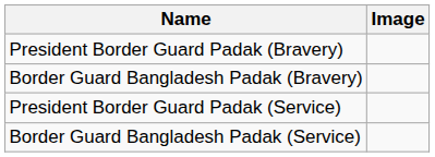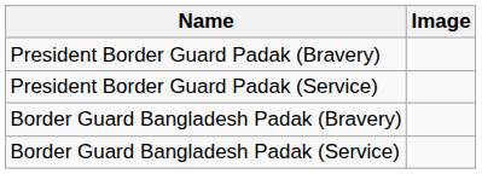 <table class="wikitable">
 <tr>
 <th>Name</th>
 <th>Image</th>
 </tr>
 <tr>
 <td>President Border Guard Padak (Bravery)</td>
 <td></td>
 </tr>
 <tr>
-<td>Border Guard Bangladesh Padak (Bravery)</td>
+<td>President Border Guard Padak (Service)</td>
 <td></td>
 </tr>
 <tr>
-<td>President Border Guard Padak (Service)</td>
+<td>Border Guard Bangladesh Padak (Bravery)</td>
 <td></td>
 </tr>
 <tr>
 <td>Border Guard Bangladesh Padak (Service)</td>
 <td></td>
 </tr>
 </table>
